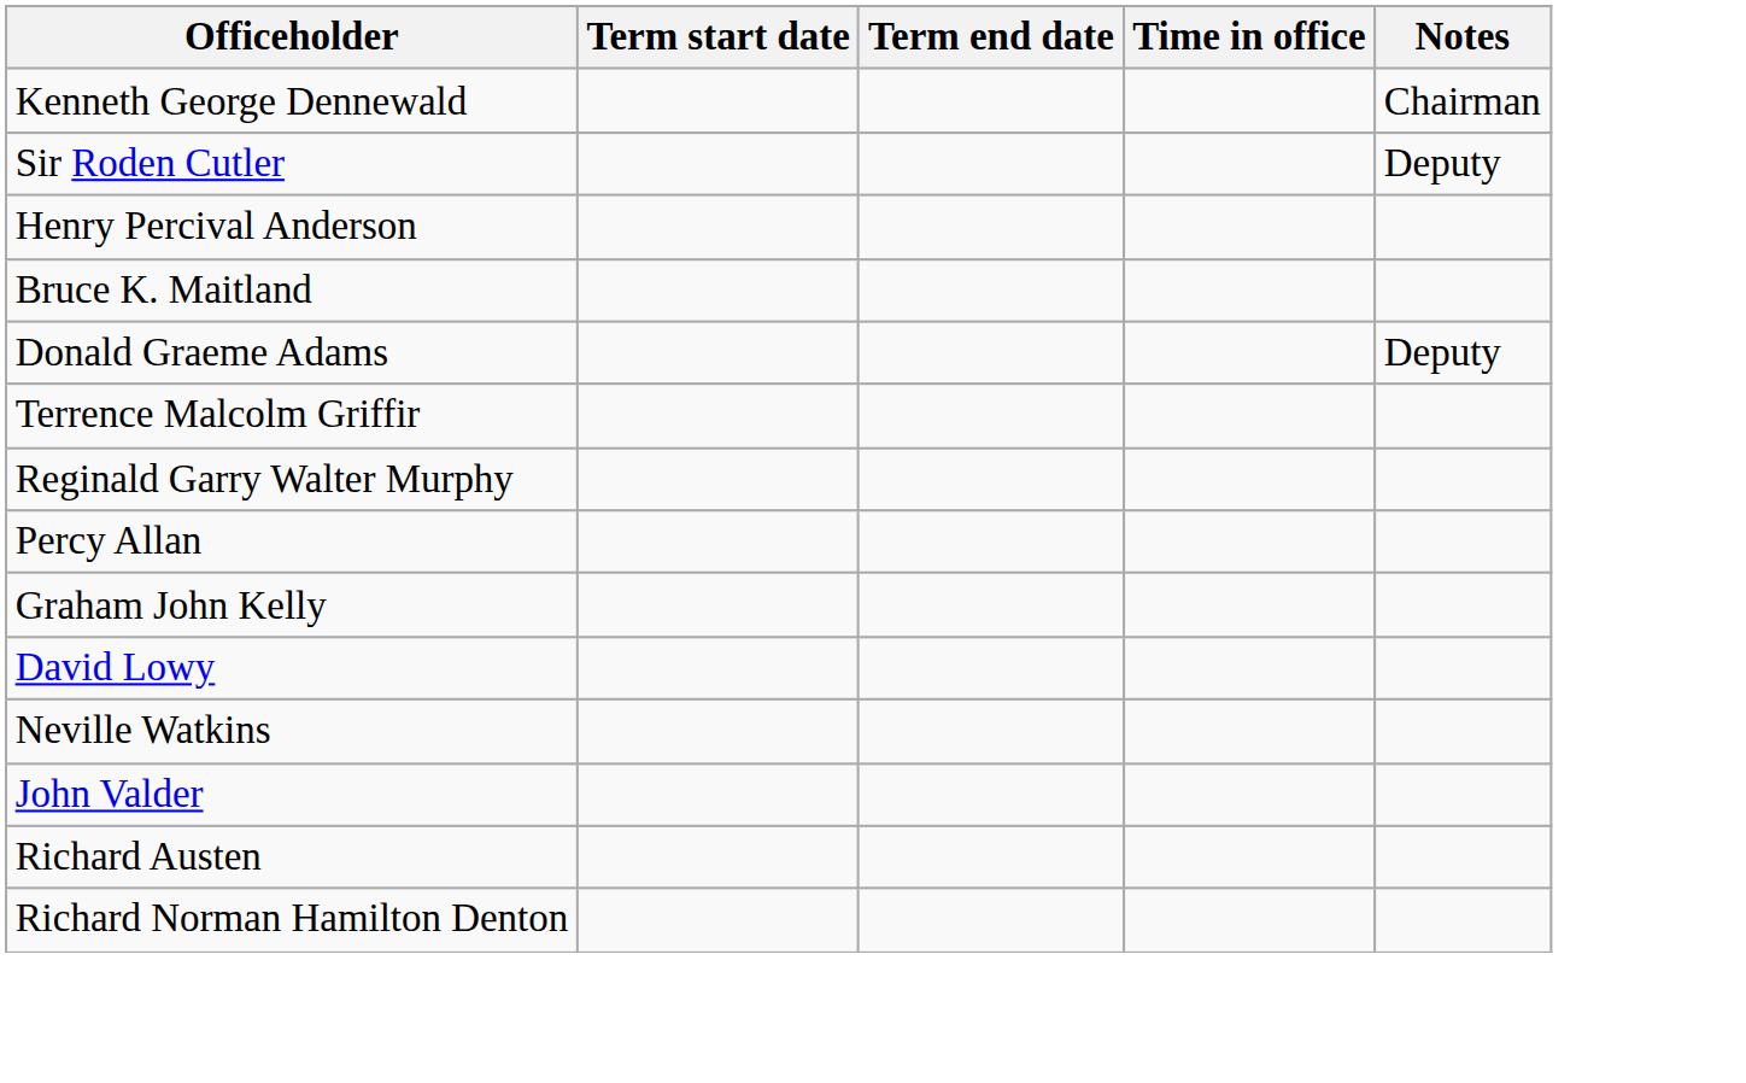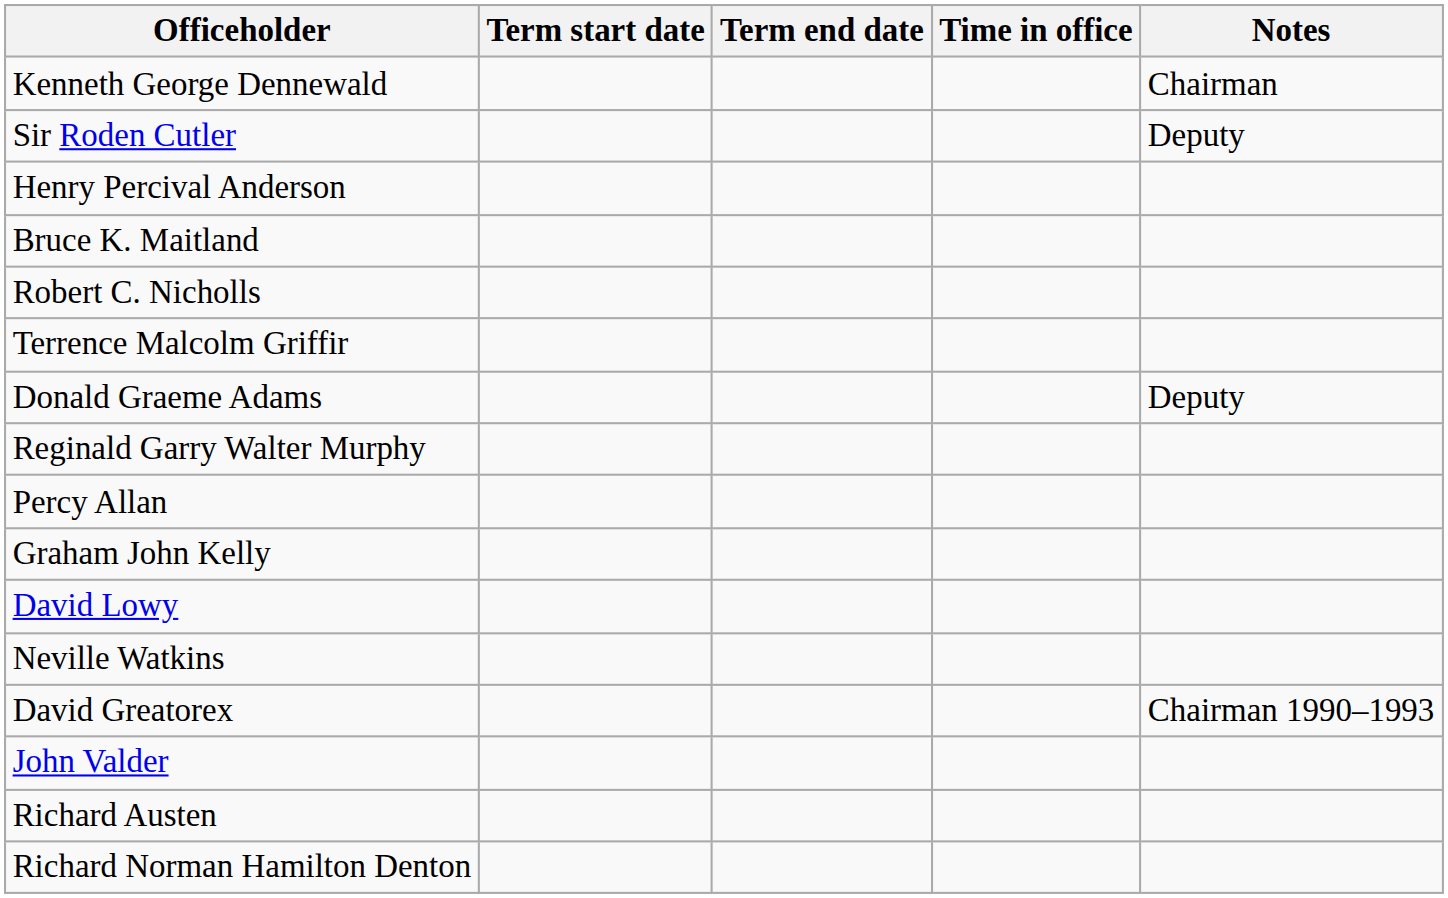 <table class='wikitable sortable'>
 <tr>
 <th>Officeholder</th>
 <th>Term start date</th>
 <th>Term end date</th>
 <th>Time in office</th>
 <th>Notes</th>
 </tr>
 <tr>
 <td>Kenneth George Dennewald</td>
 <td align=center></td>
 <td align=center></td>
 <td align=right></td>
 <td>Chairman</td>
 </tr>
 <tr>
 <td>Sir <a href='#'>Roden Cutler</a></td>
 <td align=center></td>
 <td align=center></td>
 <td align=right></td>
 <td>Deputy</td>
 </tr>
 <tr>
 <td>Henry Percival Anderson</td>
 <td align=center></td>
 <td align=center></td>
 <td align=right></td>
 <td></td>
 </tr>
 <tr>
 <td>Bruce K. Maitland</td>
 <td align=center></td>
 <td align=center></td>
 <td align=right></td>
 <td></td>
 </tr>
 <tr>
-<td>Donald Graeme Adams</td>
+<td>Robert C. Nicholls</td>
 <td align=center></td>
 <td align=center></td>
-<td align=center></td>
-<td>Deputy</td>
+<td align=right></td>
+<td></td>
 </tr>
 <tr>
 <td>Terrence Malcolm Griffir</td>
 <td align=center></td>
 <td align=center></td>
 <td align=right></td>
 <td></td>
+</tr>
+<tr>
+<td>Donald Graeme Adams</td>
+<td align=center></td>
+<td align=center></td>
+<td align=center></td>
+<td>Deputy</td>
 </tr>
 <tr>
 <td>Reginald Garry Walter Murphy</td>
 <td align=center></td>
 <td align=center></td>
 <td align=right></td>
 <td></td>
 </tr>
 <tr>
 <td>Percy Allan</td>
 <td align=center></td>
 <td align=center></td>
 <td align=right></td>
 <td></td>
 </tr>
 <tr>
 <td>Graham John Kelly</td>
 <td align=center></td>
 <td align=center></td>
 <td align=right></td>
 <td></td>
 </tr>
 <tr>
 <td><a href='#'>David Lowy</a></td>
 <td align=center></td>
 <td align=center></td>
 <td align=right></td>
 <td></td>
 </tr>
 <tr>
 <td>Neville Watkins</td>
 <td align=center></td>
 <td align=center></td>
 <td align=right></td>
 <td></td>
 </tr>
 <tr>
+<td>David Greatorex</td>
+<td align=center></td>
+<td align=center></td>
+<td align=right></td>
+<td>Chairman 1990–1993</td>
+</tr>
+<tr>
 <td><a href='#'>John Valder</a></td>
 <td align=center></td>
 <td align=center></td>
 <td align=right></td>
 <td></td>
 </tr>
 <tr>
 <td>Richard Austen</td>
 <td align=center></td>
 <td align=center></td>
 <td align=right></td>
 <td></td>
 </tr>
 <tr>
 <td>Richard Norman Hamilton Denton</td>
 <td align=center></td>
 <td align=center></td>
 <td align=right></td>
 <td></td>
 </tr>
 </table>
